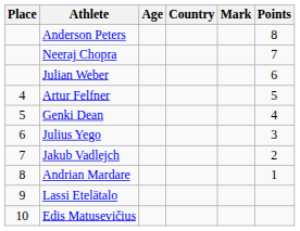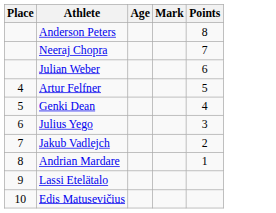 <table class="wikitable mw-datatable sortable">
 <tr>
 <th>Place</th>
 <th>Athlete</th>
 <th>Age</th>
-<th>Country</th>
 <th>Mark</th>
 <th>Points</th>
 </tr>
 <tr>
 <td align=center></td>
 <td><a href='#'>Anderson Peters</a></td>
-<td></td>
 <td></td>
 <td></td>
 <td align=center>8</td>
 </tr>
 <tr>
 <td align=center></td>
 <td><a href='#'>Neeraj Chopra</a></td>
 <td></td>
 <td></td>
-<td></td>
 <td align=center>7</td>
 </tr>
 <tr>
 <td align=center></td>
 <td><a href='#'>Julian Weber</a></td>
-<td></td>
 <td></td>
 <td></td>
 <td align=center>6</td>
 </tr>
 <tr>
 <td align=center>4</td>
 <td><a href='#'>Artur Felfner</a></td>
 <td></td>
 <td></td>
-<td></td>
 <td align=center>5</td>
 </tr>
 <tr>
 <td align=center>5</td>
 <td><a href='#'>Genki Dean</a></td>
-<td></td>
 <td></td>
 <td></td>
 <td align=center>4</td>
 </tr>
 <tr>
 <td align=center>6</td>
 <td><a href='#'>Julius Yego</a></td>
 <td></td>
 <td></td>
-<td></td>
 <td align=center>3</td>
 </tr>
 <tr>
 <td align=center>7</td>
 <td><a href='#'>Jakub Vadlejch</a></td>
-<td></td>
 <td></td>
 <td></td>
 <td align=center>2</td>
 </tr>
 <tr>
 <td align=center>8</td>
 <td><a href='#'>Andrian Mardare</a></td>
 <td></td>
 <td></td>
-<td></td>
 <td align=center>1</td>
 </tr>
 <tr>
 <td align=center>9</td>
 <td><a href='#'>Lassi Etelätalo</a></td>
-<td></td>
 <td></td>
 <td></td>
 <td align=center></td>
 </tr>
 <tr>
 <td align=center>10</td>
 <td><a href='#'>Edis Matusevičius</a></td>
 <td></td>
 <td></td>
-<td></td>
 <td align=center></td>
 </tr>
 </table>
